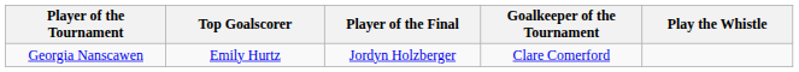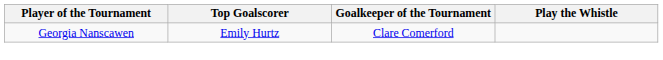 <table class=wikitable style="text-align:center; margin:auto">
 <tr>
 <th style="width: 220px;">Player of the Tournament</th>
 <th style="width: 220px;">Top Goalscorer</th>
-<th style="width: 220px;">Player of the Final</th>
 <th style="width: 220px;">Goalkeeper of the Tournament</th>
 <th style="width: 220px;">Play the Whistle</th>
 </tr>
 <tr>
 <td> <a href='#'>Georgia Nanscawen</a></td>
 <td> <a href='#'>Emily Hurtz</a></td>
-<td> <a href='#'>Jordyn Holzberger</a></td>
 <td> <a href='#'>Clare Comerford</a></td>
 <td></td>
 </tr>
 </table>
